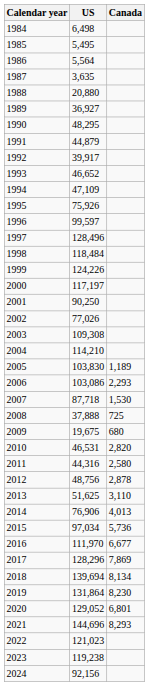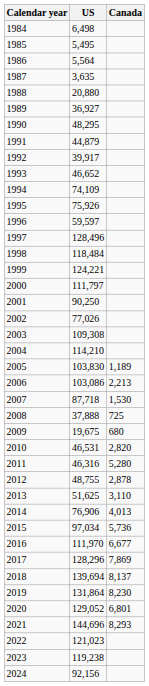 <table class=wikitable style="font-size:97%">
 <tr>
 <th>Calendar year</th>
 <th>US</th>
 <th>Canada</th>
 </tr>
 <tr>
 <td>1984</td>
 <td>6,498</td>
 <td></td>
 </tr>
 <tr>
 <td>1985</td>
 <td>5,495</td>
 <td></td>
 </tr>
 <tr>
 <td>1986</td>
 <td>5,564</td>
 <td></td>
 </tr>
 <tr>
 <td>1987</td>
 <td>3,635</td>
 <td></td>
 </tr>
 <tr>
 <td>1988</td>
 <td>20,880</td>
 <td></td>
 </tr>
 <tr>
 <td>1989</td>
 <td>36,927</td>
 <td></td>
 </tr>
 <tr>
 <td>1990</td>
 <td>48,295</td>
 <td></td>
 </tr>
 <tr>
 <td>1991</td>
 <td>44,879</td>
 <td></td>
 </tr>
 <tr>
 <td>1992</td>
 <td>39,917</td>
 <td></td>
 </tr>
 <tr>
 <td>1993</td>
 <td>46,652</td>
 <td></td>
 </tr>
 <tr>
 <td>1994</td>
-<td>47,109</td>
+<td>74,109</td>
 <td></td>
 </tr>
 <tr>
 <td>1995</td>
 <td>75,926</td>
 <td></td>
 </tr>
 <tr>
 <td>1996</td>
-<td>99,597</td>
+<td>59,597</td>
 <td></td>
 </tr>
 <tr>
 <td>1997</td>
 <td>128,496</td>
 <td></td>
 </tr>
 <tr>
 <td>1998</td>
 <td>118,484</td>
 <td></td>
 </tr>
 <tr>
 <td>1999</td>
-<td>124,226</td>
+<td>124,221</td>
 <td></td>
 </tr>
 <tr>
 <td>2000</td>
-<td>117,197</td>
+<td>111,797</td>
 <td></td>
 </tr>
 <tr>
 <td>2001</td>
 <td>90,250</td>
 <td></td>
 </tr>
 <tr>
 <td>2002</td>
 <td>77,026</td>
 <td></td>
 </tr>
 <tr>
 <td>2003</td>
 <td>109,308</td>
 <td></td>
 </tr>
 <tr>
 <td>2004</td>
 <td>114,210</td>
 <td></td>
 </tr>
 <tr>
 <td>2005</td>
 <td>103,830</td>
 <td>1,189</td>
 </tr>
 <tr>
 <td>2006</td>
 <td>103,086</td>
-<td>2,293</td>
+<td>2,213</td>
 </tr>
 <tr>
 <td>2007</td>
 <td>87,718</td>
 <td>1,530</td>
 </tr>
 <tr>
 <td>2008</td>
 <td>37,888</td>
 <td>725</td>
 </tr>
 <tr>
 <td>2009</td>
 <td>19,675</td>
 <td>680</td>
 </tr>
 <tr>
 <td>2010</td>
 <td>46,531</td>
 <td>2,820</td>
 </tr>
 <tr>
 <td>2011</td>
-<td>44,316</td>
-<td>2,580</td>
+<td>46,316</td>
+<td>5,280</td>
 </tr>
 <tr>
 <td>2012</td>
-<td>48,756</td>
+<td>48,755</td>
 <td>2,878</td>
 </tr>
 <tr>
 <td>2013</td>
 <td>51,625</td>
 <td>3,110</td>
 </tr>
 <tr>
 <td>2014</td>
 <td>76,906</td>
 <td>4,013</td>
 </tr>
 <tr>
 <td>2015</td>
 <td>97,034</td>
 <td>5,736</td>
 </tr>
 <tr>
 <td>2016</td>
 <td>111,970</td>
 <td>6,677</td>
 </tr>
 <tr>
 <td>2017</td>
 <td>128,296</td>
 <td>7,869</td>
 </tr>
 <tr>
 <td>2018</td>
 <td>139,694</td>
-<td>8,134</td>
+<td>8,137</td>
 </tr>
 <tr>
 <td>2019</td>
 <td>131,864</td>
 <td>8,230</td>
 </tr>
 <tr>
 <td>2020</td>
 <td>129,052</td>
 <td>6,801</td>
 </tr>
 <tr>
 <td>2021</td>
 <td>144,696</td>
 <td>8,293</td>
 </tr>
 <tr>
 <td>2022</td>
 <td>121,023</td>
 <td></td>
 </tr>
 <tr>
 <td>2023</td>
 <td>119,238</td>
 <td></td>
 </tr>
 <tr>
 <td>2024</td>
 <td>92,156</td>
 <td></td>
 </tr>
 </table>
